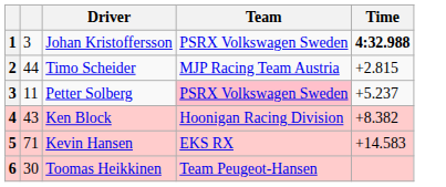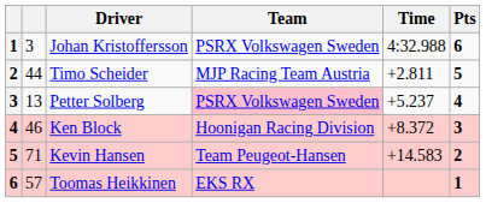 <table class=wikitable style="font-size:95%">
 <tr>
 <th></th>
 <th></th>
 <th>Driver</th>
 <th>Team</th>
 <th>Time</th>
+<th>Pts</th>
 </tr>
 <tr>
 <th>1</th>
 <td>3</td>
 <td> <a href='#'>Johan Kristoffersson</a></td>
 <td><a href='#'>PSRX Volkswagen Sweden</a></td>
-<td><strong>4:32.988</strong></td>
+<td>4:32.988</td>
+<td><strong>6</strong></td>
 </tr>
 <tr>
 <th>2</th>
 <td>44</td>
 <td> <a href='#'>Timo Scheider</a></td>
 <td><a href='#'>MJP Racing Team Austria</a></td>
-<td>+2.815</td>
+<td>+2.811</td>
+<td><strong>5</strong></td>
 </tr>
 <tr>
 <th>3</th>
-<td>11</td>
+<td>13</td>
 <td> <a href='#'>Petter Solberg</a></td>
 <td style="background: pink;"><a href='#'>PSRX Volkswagen Sweden</a></td>
 <td>+5.237</td>
+<td><strong>4</strong></td>
 </tr>
 <tr>
 <th style="background:#ffcccc;">4</th>
-<td style="background:#ffcccc;">43</td>
+<td style="background:#ffcccc;">46</td>
 <td style="background:#ffcccc;"> <a href='#'>Ken Block</a></td>
 <td style="background:#ffcccc;"><a href='#'>Hoonigan Racing Division</a></td>
-<td style="background:#ffcccc;">+8.382</td>
+<td style="background:#ffcccc;">+8.372</td>
+<td style="background:#ffcccc;"><strong>3</strong></td>
 </tr>
 <tr>
 <th style="background:#ffcccc;">5</th>
 <td style="background:#ffcccc;">71</td>
 <td style="background:#ffcccc;"> <a href='#'>Kevin Hansen</a></td>
-<td style="background:#ffcccc;"><a href='#'>EKS RX</a></td>
+<td style="background:#ffcccc;"><a href='#'>Team Peugeot-Hansen</a></td>
 <td style="background:#ffcccc;">+14.583</td>
+<td style="background:#ffcccc;"><strong>2</strong></td>
 </tr>
 <tr>
 <th style="background:#ffcccc;">6</th>
-<td style="background:#ffcccc;">30</td>
+<td style="background:#ffcccc;">57</td>
 <td style="background:#ffcccc;"> <a href='#'>Toomas Heikkinen</a></td>
-<td style="background:#ffcccc;"><a href='#'>Team Peugeot-Hansen</a></td>
+<td style="background:#ffcccc;"><a href='#'>EKS RX</a></td>
 <td style="background:#ffcccc;"></td>
+<td style="background:#ffcccc;"><strong>1</strong></td>
 </tr>
 </table>
